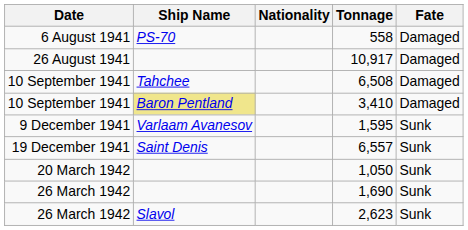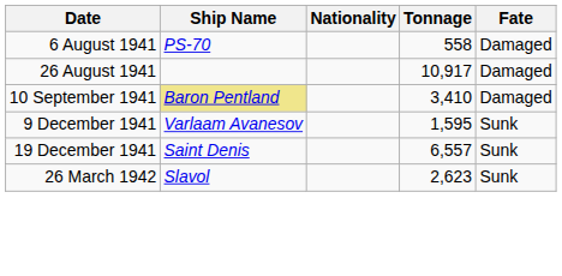 <table class="wikitable sortable" style="margin: 1em auto 1em auto;">
 <tr>
 <th>Date</th>
 <th>Ship Name</th>
 <th>Nationality</th>
 <th>Tonnage</th>
 <th>Fate</th>
 </tr>
 <tr>
 <td align="right">6 August 1941</td>
 <td align="left"><a href='#'><em>PS-70</em></a></td>
 <td align="left"></td>
 <td align="right">558</td>
 <td align="left">Damaged</td>
 </tr>
 <tr>
 <td align="right">26 August 1941</td>
 <td align="left"></td>
 <td align="left"></td>
 <td align="right">10,917</td>
 <td align="left">Damaged</td>
 </tr>
 <tr>
 <td align="right">10 September 1941</td>
-<td align="left"><a href='#'><em>Tahchee</em></a></td>
-<td align="left"></td>
-<td align="right">6,508</td>
-<td align="left">Damaged</td>
-</tr>
-<tr>
-<td align="right">10 September 1941</td>
 <td align="left" style="background: khaki;"><a href='#'><em>Baron Pentland</em></a></td>
 <td align="left"></td>
 <td align="right">3,410</td>
 <td align="left">Damaged</td>
 </tr>
 <tr>
 <td align="right">9 December 1941</td>
 <td align="left"><a href='#'><em>Varlaam Avanesov</em></a></td>
 <td align="left"></td>
 <td align="right">1,595</td>
 <td align="left">Sunk</td>
 </tr>
 <tr>
 <td align="right">19 December 1941</td>
 <td align="left"><a href='#'><em>Saint Denis</em></a></td>
 <td align="left"></td>
 <td align="right">6,557</td>
 <td align="left">Sunk</td>
 </tr>
 <tr>
-<td align="right">20 March 1942</td>
-<td align="left"></td>
-<td align="left"></td>
-<td align="right">1,050</td>
-<td align="left">Sunk</td>
-</tr>
-<tr>
-<td align="right">26 March 1942</td>
-<td align="left"></td>
-<td align="left"></td>
-<td align="right">1,690</td>
-<td align="left">Sunk</td>
-</tr>
-<tr>
 <td align="right">26 March 1942</td>
 <td align="left"><a href='#'><em>Slavol</em></a></td>
 <td align="left"></td>
 <td align="right">2,623</td>
 <td align="left">Sunk</td>
 </tr>
 </table>
